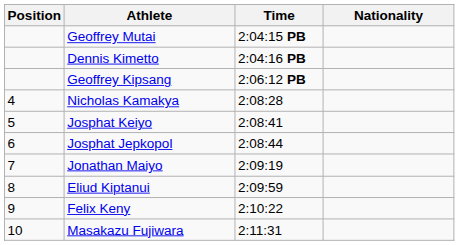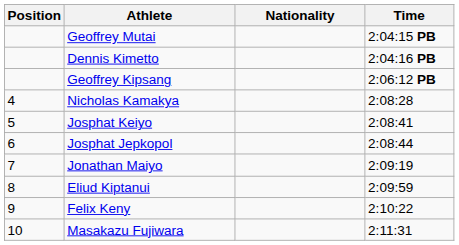 <table class="wikitable sortable" border="1"  style="font-size:95%;" width=40%>
 <tr>
 <th width="10%">Position</th>
 <th width="40%">Athlete</th>
+<th width="30%">Nationality</th>
 <th width="20%">Time</th>
-<th width="30%">Nationality</th>
 </tr>
 <tr>
 <td></td>
 <td><a href='#'>Geoffrey Mutai</a></td>
+<td></td>
 <td>2:04:15 <strong>PB</strong></td>
-<td></td>
 </tr>
 <tr>
 <td></td>
 <td><a href='#'>Dennis Kimetto</a></td>
+<td></td>
 <td>2:04:16 <strong>PB</strong></td>
-<td></td>
 </tr>
 <tr>
 <td></td>
 <td><a href='#'>Geoffrey Kipsang</a></td>
+<td></td>
 <td>2:06:12 <strong>PB</strong></td>
-<td></td>
 </tr>
 <tr>
 <td>4</td>
 <td><a href='#'>Nicholas Kamakya</a></td>
+<td></td>
 <td>2:08:28</td>
-<td></td>
 </tr>
 <tr>
 <td>5</td>
 <td><a href='#'>Josphat Keiyo</a></td>
+<td></td>
 <td>2:08:41</td>
-<td></td>
 </tr>
 <tr>
 <td>6</td>
 <td><a href='#'>Josphat Jepkopol</a></td>
+<td></td>
 <td>2:08:44</td>
-<td></td>
 </tr>
 <tr>
 <td>7</td>
 <td><a href='#'>Jonathan Maiyo</a></td>
+<td></td>
 <td>2:09:19</td>
-<td></td>
 </tr>
 <tr>
 <td>8</td>
 <td><a href='#'>Eliud Kiptanui</a></td>
+<td></td>
 <td>2:09:59</td>
-<td></td>
 </tr>
 <tr>
 <td>9</td>
 <td><a href='#'>Felix Keny</a></td>
+<td></td>
 <td>2:10:22</td>
-<td></td>
 </tr>
 <tr>
 <td>10</td>
 <td><a href='#'>Masakazu Fujiwara</a></td>
+<td></td>
 <td>2:11:31</td>
-<td></td>
 </tr>
 </table>
